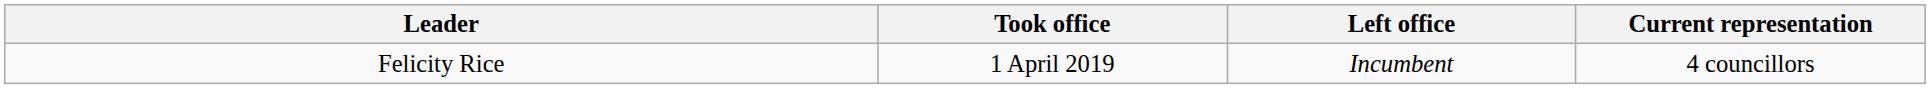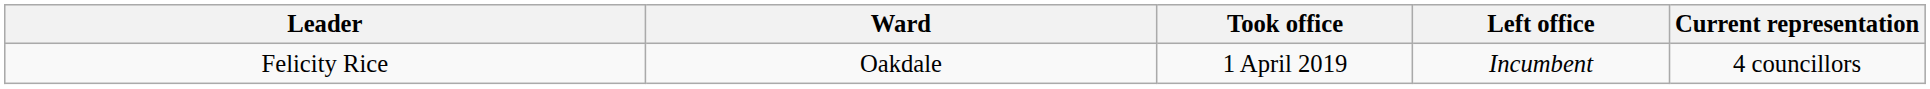 <table class="wikitable" style="text-align:center">
 <tr>
 <th style="width:25%;">Leader</th>
+<th style="width:20%;">Ward</th>
 <th style="width:10%;">Took office</th>
 <th style="width:10%;">Left office</th>
 <th style="width:10%;">Current representation</th>
 </tr>
 <tr>
 <td>Felicity Rice</td>
+<td>Oakdale </td>
 <td>1 April 2019</td>
 <td><em>Incumbent</em></td>
 <td>4 councillors</td>
 </tr>
 </table>
